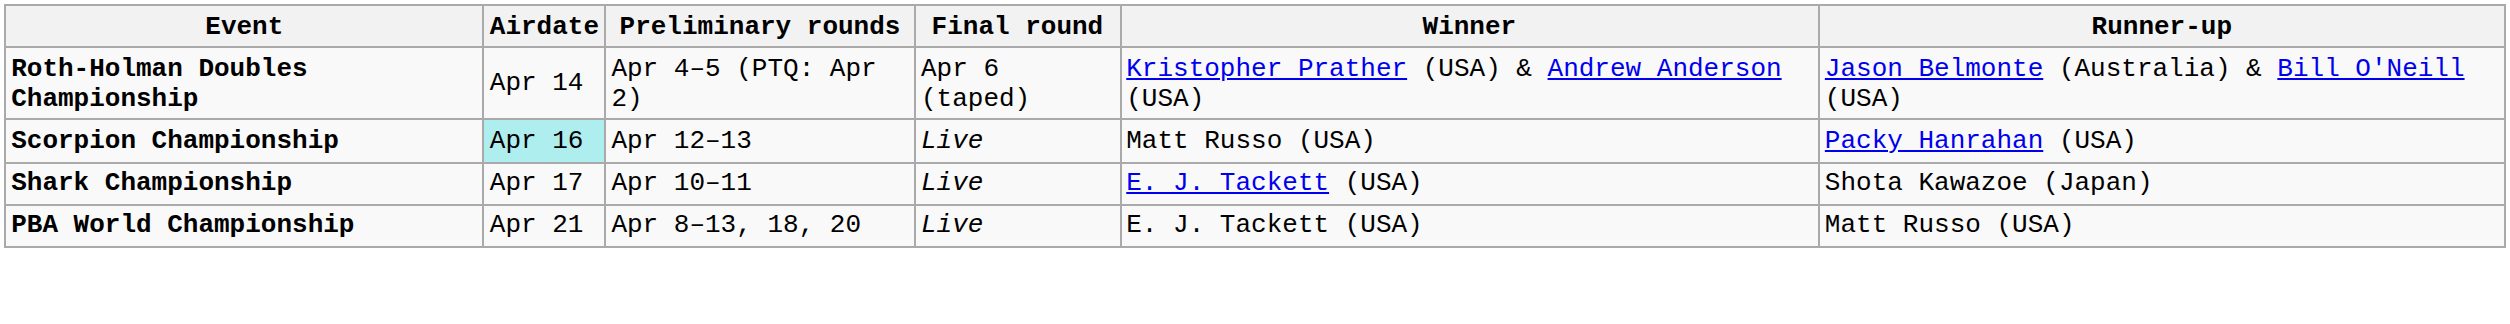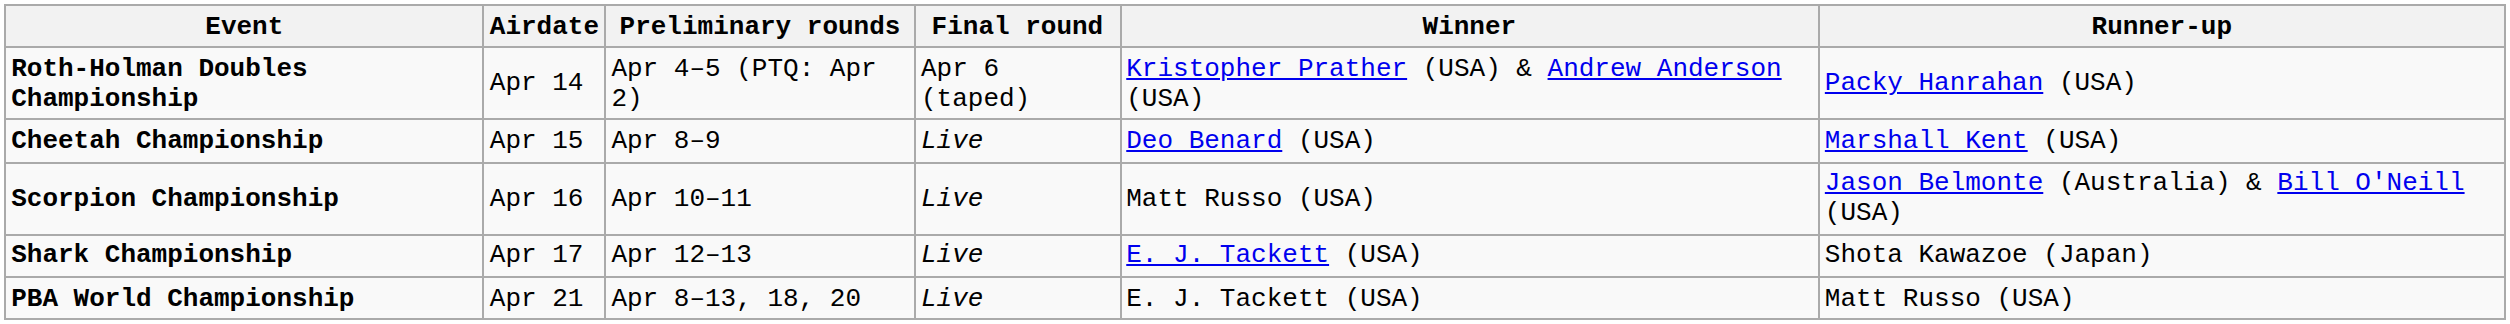 <table class="wikitable">
 <tr>
 <th>Event</th>
 <th>Airdate</th>
 <th>Preliminary rounds</th>
 <th>Final round</th>
 <th>Winner</th>
 <th>Runner-up</th>
 </tr>
 <tr>
 <td><strong>Roth-Holman Doubles Championship</strong></td>
 <td>Apr 14</td>
 <td>Apr 4–5 (PTQ: Apr 2)</td>
 <td>Apr 6 (taped)</td>
 <td><a href='#'>Kristopher Prather</a> (USA) & <a href='#'>Andrew Anderson</a> (USA)</td>
-<td><a href='#'>Jason Belmonte</a> (Australia) & <a href='#'>Bill O'Neill</a> (USA)</td>
+<td><a href='#'>Packy Hanrahan</a> (USA)</td>
+</tr>
+<tr>
+<td><strong>Cheetah Championship</strong></td>
+<td>Apr 15</td>
+<td>Apr 8–9</td>
+<td><em>Live</em></td>
+<td><a href='#'>Deo Benard</a> (USA)</td>
+<td><a href='#'>Marshall Kent</a> (USA)</td>
 </tr>
 <tr>
 <td><strong>Scorpion Championship</strong></td>
-<td style="background: paleturquoise;">Apr 16</td>
-<td>Apr 12–13</td>
+<td>Apr 16</td>
+<td>Apr 10–11</td>
 <td><em>Live</em></td>
 <td>Matt Russo (USA)</td>
-<td><a href='#'>Packy Hanrahan</a> (USA)</td>
+<td><a href='#'>Jason Belmonte</a> (Australia) & <a href='#'>Bill O'Neill</a> (USA)</td>
 </tr>
 <tr>
 <td><strong>Shark Championship</strong></td>
 <td>Apr 17</td>
-<td>Apr 10–11</td>
+<td>Apr 12–13</td>
 <td><em>Live</em></td>
 <td><a href='#'>E. J. Tackett</a> (USA)</td>
 <td>Shota Kawazoe (Japan)</td>
 </tr>
 <tr>
 <td><strong>PBA World Championship</strong></td>
 <td>Apr 21</td>
 <td>Apr 8–13, 18, 20</td>
 <td><em>Live</em></td>
 <td>E. J. Tackett (USA)</td>
 <td>Matt Russo (USA)</td>
 </tr>
 </table>
